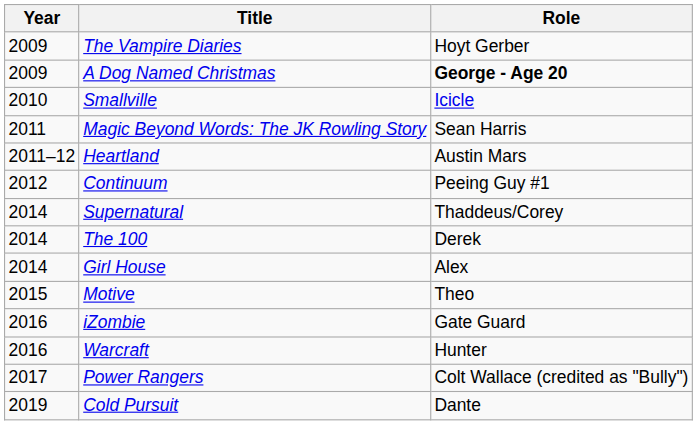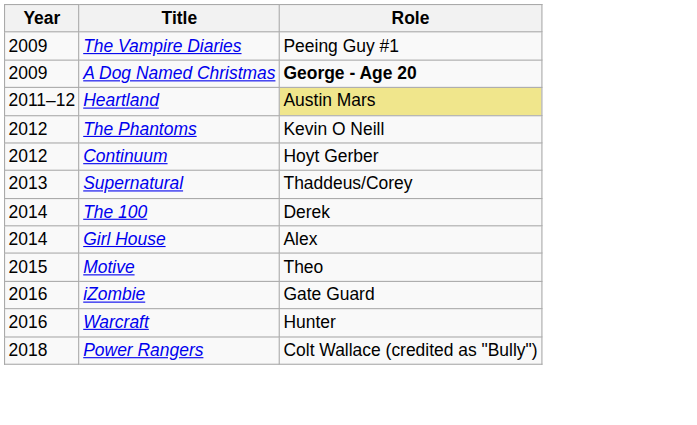 <table class="wikitable sortable">
 <tr>
 <th>Year</th>
 <th>Title</th>
 <th>Role</th>
 </tr>
 <tr>
 <td>2009</td>
 <td data-sort-value="Vampire Diaries, The"><em><a href='#'>The Vampire Diaries</a></em></td>
-<td>Hoyt Gerber</td>
+<td>Peeing Guy #1</td>
 </tr>
 <tr>
 <td>2009</td>
 <td data-sort-value="Dog Named Christmas, A"><em><a href='#'>A Dog Named Christmas</a></em></td>
 <td><strong>George - Age 20</strong></td>
 </tr>
 <tr>
-<td>2010</td>
-<td><em><a href='#'>Smallville</a></em></td>
-<td><a href='#'>Icicle</a></td>
+<td>2011–12</td>
+<td><em><a href='#'>Heartland</a></em></td>
+<td style="background: khaki;">Austin Mars</td>
 </tr>
 <tr>
-<td>2011</td>
-<td><em><a href='#'>Magic Beyond Words: The JK Rowling Story</a></em></td>
-<td>Sean Harris</td>
-</tr>
-<tr>
-<td>2011–12</td>
-<td><em><a href='#'>Heartland</a></em></td>
-<td>Austin Mars</td>
+<td>2012</td>
+<td data-sort-value="Phantoms, The"><em><a href='#'>The Phantoms</a></em></td>
+<td>Kevin O Neill</td>
 </tr>
 <tr>
 <td>2012</td>
 <td><em><a href='#'>Continuum</a></em></td>
-<td>Peeing Guy #1</td>
+<td>Hoyt Gerber</td>
 </tr>
 <tr>
-<td>2014</td>
+<td>2013</td>
 <td><em><a href='#'>Supernatural</a></em></td>
 <td>Thaddeus/Corey</td>
 </tr>
 <tr>
 <td>2014</td>
 <td data-sort-value="100, The"><em><a href='#'>The 100</a></em></td>
 <td>Derek</td>
 </tr>
 <tr>
 <td>2014</td>
 <td><em><a href='#'>Girl House</a></em></td>
 <td>Alex</td>
 </tr>
 <tr>
 <td>2015</td>
 <td><em><a href='#'>Motive</a></em></td>
 <td>Theo</td>
 </tr>
 <tr>
 <td>2016</td>
 <td><em><a href='#'>iZombie</a></em></td>
 <td>Gate Guard</td>
 </tr>
 <tr>
 <td>2016</td>
 <td><em><a href='#'>Warcraft</a></em></td>
 <td>Hunter</td>
 </tr>
 <tr>
-<td>2017</td>
+<td>2018</td>
 <td><em><a href='#'>Power Rangers</a></em></td>
 <td>Colt Wallace (credited as "Bully")</td>
 </tr>
-<tr>
-<td>2019</td>
-<td><em><a href='#'>Cold Pursuit</a></em></td>
-<td>Dante</td>
-</tr>
 </table>
